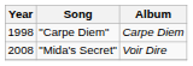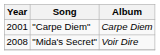 <table class="wikitable">
 <tr>
 <th>Year</th>
 <th>Song</th>
 <th>Album</th>
 </tr>
 <tr>
-<td>1998</td>
+<td>2001</td>
 <td>"Carpe Diem"</td>
 <td><em>Carpe Diem</em></td>
 </tr>
 <tr>
 <td>2008</td>
 <td>"Mida's Secret"</td>
 <td><em>Voir Dire</em></td>
 </tr>
 <tr>
 </tr>
 </table>
